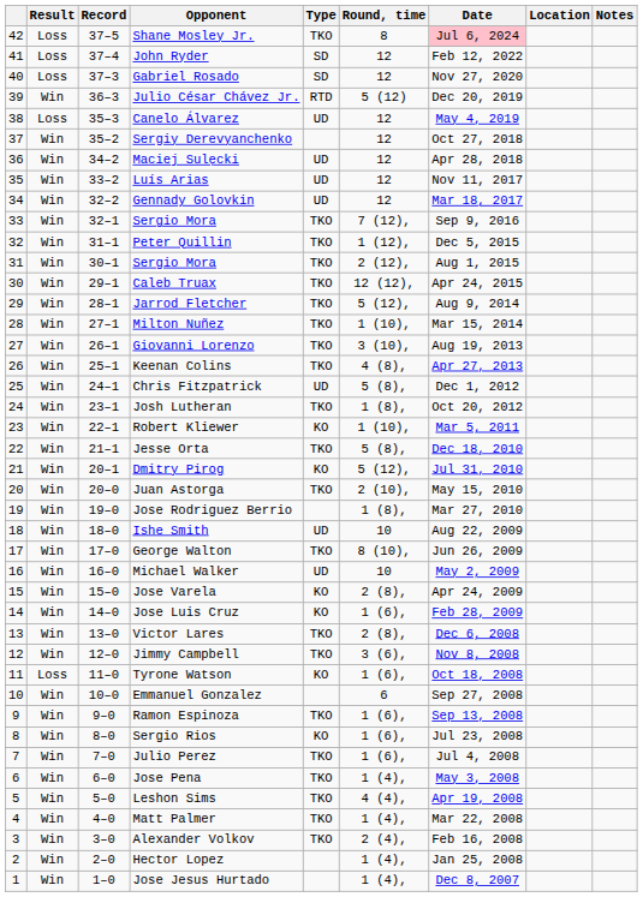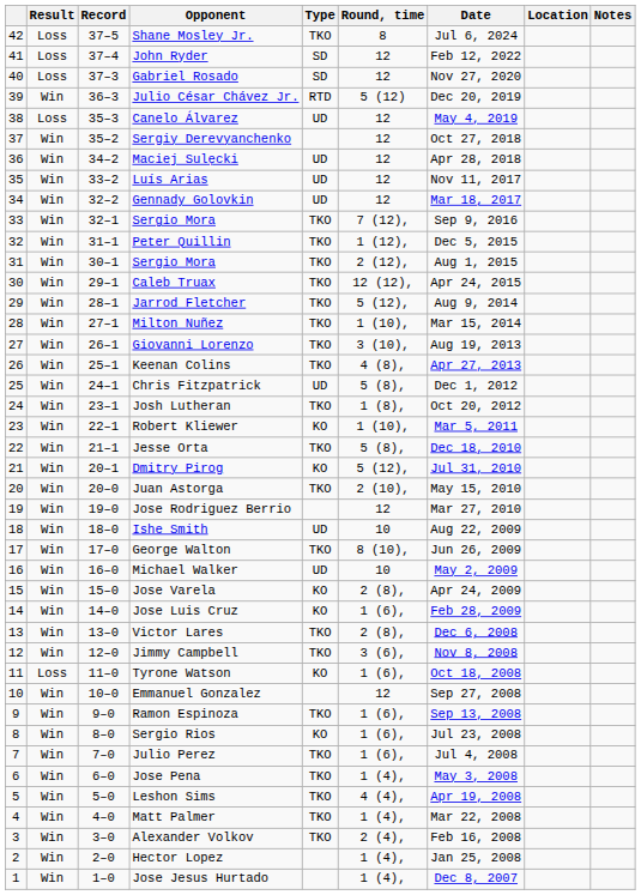 <table class="wikitable" style="text-align:center">
 <tr>
 <th></th>
 <th>Result</th>
 <th>Record</th>
 <th>Opponent</th>
 <th>Type</th>
 <th>Round, time</th>
 <th>Date</th>
 <th>Location</th>
 <th>Notes</th>
 </tr>
 <tr>
 <td>42</td>
 <td>Loss</td>
 <td>37–5</td>
 <td style="text-align:left;"><a href='#'>Shane Mosley Jr.</a></td>
 <td>TKO</td>
 <td>8</td>
-<td style="background: pink;">Jul 6, 2024</td>
+<td>Jul 6, 2024</td>
 <td style="text-align:left;"></td>
 <td></td>
 </tr>
 <tr>
 <td>41</td>
 <td>Loss</td>
 <td>37–4</td>
 <td style="text-align:left;"><a href='#'>John Ryder</a></td>
 <td>SD</td>
 <td>12</td>
 <td>Feb 12, 2022</td>
 <td style="text-align:left;"></td>
 <td></td>
 </tr>
 <tr>
 <td>40</td>
 <td>Loss</td>
 <td>37–3</td>
 <td style="text-align:left;"><a href='#'>Gabriel Rosado</a></td>
 <td>SD</td>
 <td>12</td>
 <td>Nov 27, 2020</td>
 <td style="text-align:left;"></td>
 <td></td>
 </tr>
 <tr>
 <td>39</td>
 <td>Win</td>
 <td>36–3</td>
 <td style="text-align:left;"><a href='#'>Julio César Chávez Jr.</a></td>
 <td>RTD</td>
 <td>5 (12) </td>
 <td>Dec 20, 2019</td>
 <td style="text-align:left;"></td>
 <td></td>
 </tr>
 <tr>
 <td>38</td>
 <td>Loss</td>
 <td>35–3</td>
 <td style="text-align:left;"><a href='#'>Canelo Álvarez</a></td>
 <td>UD</td>
 <td>12</td>
 <td><a href='#'>May 4, 2019</a></td>
 <td style="text-align:left;"></td>
 <td style="text-align:left;"></td>
 </tr>
 <tr>
 <td>37</td>
 <td>Win</td>
 <td>35–2</td>
 <td style="text-align:left;"><a href='#'>Sergiy Derevyanchenko</a></td>
 <td></td>
 <td>12</td>
 <td>Oct 27, 2018</td>
 <td style="text-align:left;"></td>
 <td style="text-align:left;"></td>
 </tr>
 <tr>
 <td>36</td>
 <td>Win</td>
 <td>34–2</td>
 <td style="text-align:left;"><a href='#'>Maciej Sulęcki</a></td>
 <td>UD</td>
 <td>12</td>
 <td>Apr 28, 2018</td>
 <td style="text-align:left;"></td>
 <td></td>
 </tr>
 <tr>
 <td>35</td>
 <td>Win</td>
 <td>33–2</td>
 <td style="text-align:left;"><a href='#'>Luís Arias</a></td>
 <td>UD</td>
 <td>12</td>
 <td>Nov 11, 2017</td>
 <td style="text-align:left;"></td>
 <td></td>
 </tr>
 <tr>
 <td>34</td>
 <td>Win</td>
 <td>32–2</td>
 <td style="text-align:left;"><a href='#'>Gennady Golovkin</a></td>
 <td>UD</td>
 <td>12</td>
 <td><a href='#'>Mar 18, 2017</a></td>
 <td style="text-align:left;"></td>
 <td style="text-align:left;"></td>
 </tr>
 <tr>
 <td>33</td>
 <td>Win</td>
 <td>32–1</td>
 <td style="text-align:left;"><a href='#'>Sergio Mora</a></td>
 <td>TKO</td>
 <td>7 (12), </td>
 <td>Sep 9, 2016</td>
 <td style="text-align:left;"></td>
 <td style="text-align:left;"></td>
 </tr>
 <tr>
 <td>32</td>
 <td>Win</td>
 <td>31–1</td>
 <td style="text-align:left;"><a href='#'>Peter Quillin</a></td>
 <td>TKO</td>
 <td>1 (12), </td>
 <td>Dec 5, 2015</td>
 <td style="text-align:left;"></td>
 <td style="text-align:left;"></td>
 </tr>
 <tr>
 <td>31</td>
 <td>Win</td>
 <td>30–1</td>
 <td style="text-align:left;"><a href='#'>Sergio Mora</a></td>
 <td>TKO</td>
 <td>2 (12), </td>
 <td>Aug 1, 2015</td>
 <td style="text-align:left;"></td>
 <td style="text-align:left;"></td>
 </tr>
 <tr>
 <td>30</td>
 <td>Win</td>
 <td>29–1</td>
 <td style="text-align:left;"><a href='#'>Caleb Truax</a></td>
 <td>TKO</td>
 <td>12 (12), </td>
 <td>Apr 24, 2015</td>
 <td style="text-align:left;"></td>
 <td style="text-align:left;"></td>
 </tr>
 <tr>
 <td>29</td>
 <td>Win</td>
 <td>28–1</td>
 <td style="text-align:left;"><a href='#'>Jarrod Fletcher</a></td>
 <td>TKO</td>
 <td>5 (12), </td>
 <td>Aug 9, 2014</td>
 <td style="text-align:left;"></td>
 <td style="text-align:left;"></td>
 </tr>
 <tr>
 <td>28</td>
 <td>Win</td>
 <td>27–1</td>
 <td style="text-align:left;"><a href='#'>Milton Nuñez</a></td>
 <td>TKO</td>
 <td>1 (10), </td>
 <td>Mar 15, 2014</td>
 <td style="text-align:left;"></td>
 <td></td>
 </tr>
 <tr>
 <td>27</td>
 <td>Win</td>
 <td>26–1</td>
 <td style="text-align:left;"><a href='#'>Giovanni Lorenzo</a></td>
 <td>TKO</td>
 <td>3 (10), </td>
 <td>Aug 19, 2013</td>
 <td style="text-align:left;"></td>
 <td style="text-align:left;"></td>
 </tr>
 <tr>
 <td>26</td>
 <td>Win</td>
 <td>25–1</td>
 <td style="text-align:left;">Keenan Colins</td>
 <td>TKO</td>
 <td>4 (8), </td>
 <td><a href='#'>Apr 27, 2013</a></td>
 <td style="text-align:left;"></td>
 <td></td>
 </tr>
 <tr>
 <td>25</td>
 <td>Win</td>
 <td>24–1</td>
 <td style="text-align:left;">Chris Fitzpatrick</td>
 <td>UD</td>
 <td>5 (8), </td>
 <td>Dec 1, 2012</td>
 <td style="text-align:left;"></td>
 <td></td>
 </tr>
 <tr>
 <td>24</td>
 <td>Win</td>
 <td>23–1</td>
 <td style="text-align:left;">Josh Lutheran</td>
 <td>TKO</td>
 <td>1 (8), </td>
 <td>Oct 20, 2012</td>
 <td style="text-align:left;"></td>
 <td></td>
 </tr>
 <tr>
 <td>23</td>
 <td>Win</td>
 <td>22–1</td>
 <td style="text-align:left;">Robert Kliewer</td>
 <td>KO</td>
 <td>1 (10), </td>
 <td><a href='#'>Mar 5, 2011</a></td>
 <td style="text-align:left;"></td>
 <td></td>
 </tr>
 <tr>
 <td>22</td>
 <td>Win</td>
 <td>21–1</td>
 <td style="text-align:left;">Jesse Orta</td>
 <td>TKO</td>
 <td>5 (8), </td>
 <td><a href='#'>Dec 18, 2010</a></td>
 <td style="text-align:left;"></td>
 <td></td>
 </tr>
 <tr>
 <td>21</td>
 <td>Win</td>
 <td>20–1</td>
 <td style="text-align:left;"><a href='#'>Dmitry Pirog</a></td>
 <td>KO</td>
 <td>5 (12), </td>
 <td><a href='#'>Jul 31, 2010</a></td>
 <td style="text-align:left;"></td>
 <td style="text-align:left;"></td>
 </tr>
 <tr>
 <td>20</td>
 <td>Win</td>
 <td>20–0</td>
 <td style="text-align:left;">Juan Astorga</td>
 <td>TKO</td>
 <td>2 (10), </td>
 <td>May 15, 2010</td>
 <td style="text-align:left;"></td>
 <td style="text-align:left;"></td>
 </tr>
 <tr>
 <td>19</td>
 <td>Win</td>
 <td>19–0</td>
 <td style="text-align:left;">Jose Rodriguez Berrio</td>
 <td></td>
-<td>1 (8), </td>
+<td>12</td>
 <td>Mar 27, 2010</td>
 <td style="text-align:left;"></td>
 <td></td>
 </tr>
 <tr>
 <td>18</td>
 <td>Win</td>
 <td>18–0</td>
 <td style="text-align:left;"><a href='#'>Ishe Smith</a></td>
 <td>UD</td>
 <td>10</td>
 <td>Aug 22, 2009</td>
 <td style="text-align:left;"></td>
 <td style="text-align:left;"></td>
 </tr>
 <tr>
 <td>17</td>
 <td>Win</td>
 <td>17–0</td>
 <td style="text-align:left;">George Walton</td>
 <td>TKO</td>
 <td>8 (10), </td>
 <td>Jun 26, 2009</td>
 <td style="text-align:left;"></td>
 <td></td>
 </tr>
 <tr>
 <td>16</td>
 <td>Win</td>
 <td>16–0</td>
 <td style="text-align:left;">Michael Walker</td>
 <td>UD</td>
 <td>10</td>
 <td><a href='#'>May 2, 2009</a></td>
 <td style="text-align:left;"></td>
 <td></td>
 </tr>
 <tr>
 <td>15</td>
 <td>Win</td>
 <td>15–0</td>
 <td style="text-align:left;">Jose Varela</td>
 <td>KO</td>
 <td>2 (8), </td>
 <td>Apr 24, 2009</td>
 <td style="text-align:left;"></td>
 <td></td>
 </tr>
 <tr>
 <td>14</td>
 <td>Win</td>
 <td>14–0</td>
 <td style="text-align:left;">Jose Luis Cruz</td>
 <td>KO</td>
 <td>1 (6), </td>
 <td><a href='#'>Feb 28, 2009</a></td>
 <td style="text-align:left;"></td>
 <td></td>
 </tr>
 <tr>
 <td>13</td>
 <td>Win</td>
 <td>13–0</td>
 <td style="text-align:left;">Victor Lares</td>
 <td>TKO</td>
 <td>2 (8), </td>
 <td><a href='#'>Dec 6, 2008</a></td>
 <td style="text-align:left;"></td>
 <td></td>
 </tr>
 <tr>
 <td>12</td>
 <td>Win</td>
 <td>12–0</td>
 <td style="text-align:left;">Jimmy Campbell</td>
 <td>TKO</td>
 <td>3 (6), </td>
 <td><a href='#'>Nov 8, 2008</a></td>
 <td style="text-align:left;"></td>
 <td></td>
 </tr>
 <tr>
 <td>11</td>
 <td>Loss</td>
 <td>11–0</td>
 <td style="text-align:left;">Tyrone Watson</td>
 <td>KO</td>
 <td>1 (6), </td>
 <td><a href='#'>Oct 18, 2008</a></td>
 <td style="text-align:left;"></td>
 <td></td>
 </tr>
 <tr>
 <td>10</td>
 <td>Win</td>
 <td>10–0</td>
 <td style="text-align:left;">Emmanuel Gonzalez</td>
 <td></td>
-<td>6</td>
+<td>12</td>
 <td>Sep 27, 2008</td>
 <td style="text-align:left;"></td>
 <td></td>
 </tr>
 <tr>
 <td>9</td>
 <td>Win</td>
 <td>9–0</td>
 <td style="text-align:left;">Ramon Espinoza</td>
 <td>TKO</td>
 <td>1 (6), </td>
 <td><a href='#'>Sep 13, 2008</a></td>
 <td style="text-align:left;"></td>
 <td></td>
 </tr>
 <tr>
 <td>8</td>
 <td>Win</td>
 <td>8–0</td>
 <td style="text-align:left;">Sergio Rios</td>
 <td>KO</td>
 <td>1 (6), </td>
 <td>Jul 23, 2008</td>
 <td style="text-align:left;"></td>
 <td></td>
 </tr>
 <tr>
 <td>7</td>
 <td>Win</td>
 <td>7–0</td>
 <td style="text-align:left;">Julio Perez</td>
 <td>TKO</td>
 <td>1 (6), </td>
 <td>Jul 4, 2008</td>
 <td style="text-align:left;"></td>
 <td></td>
 </tr>
 <tr>
 <td>6</td>
 <td>Win</td>
 <td>6–0</td>
 <td style="text-align:left;">Jose Pena</td>
 <td>TKO</td>
 <td>1 (4), </td>
 <td><a href='#'>May 3, 2008</a></td>
 <td style="text-align:left;"></td>
 <td></td>
 </tr>
 <tr>
 <td>5</td>
 <td>Win</td>
 <td>5–0</td>
 <td style="text-align:left;">Leshon Sims</td>
 <td>TKO</td>
 <td>4 (4), </td>
 <td><a href='#'>Apr 19, 2008</a></td>
 <td style="text-align:left;"></td>
 <td></td>
 </tr>
 <tr>
 <td>4</td>
 <td>Win</td>
 <td>4–0</td>
 <td style="text-align:left;">Matt Palmer</td>
 <td>TKO</td>
 <td>1 (4), </td>
 <td>Mar 22, 2008</td>
 <td style="text-align:left;"></td>
 <td></td>
 </tr>
 <tr>
 <td>3</td>
 <td>Win</td>
 <td>3–0</td>
 <td style="text-align:left;">Alexander Volkov</td>
 <td>TKO</td>
 <td>2 (4), </td>
 <td>Feb 16, 2008</td>
 <td style="text-align:left;"></td>
 <td></td>
 </tr>
 <tr>
 <td>2</td>
 <td>Win</td>
 <td>2–0</td>
 <td style="text-align:left;">Hector Lopez</td>
 <td></td>
 <td>1 (4), </td>
 <td>Jan 25, 2008</td>
 <td style="text-align:left;"></td>
 <td></td>
 </tr>
 <tr>
 <td>1</td>
 <td>Win</td>
 <td>1–0</td>
 <td style="text-align:left;">Jose Jesus Hurtado</td>
 <td></td>
 <td>1 (4), </td>
 <td><a href='#'>Dec 8, 2007</a></td>
 <td style="text-align:left;"></td>
 <td></td>
 </tr>
 </table>
